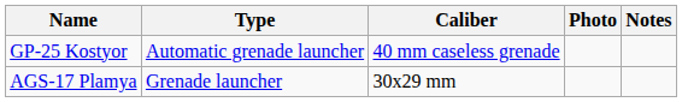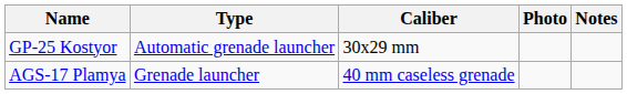 <table class="wikitable">
 <tr>
 <th>Name</th>
 <th>Type</th>
 <th>Caliber</th>
 <th>Photo</th>
 <th>Notes</th>
 </tr>
 <tr>
 <td><a href='#'>GP-25 Kostyor</a></td>
 <td><a href='#'>Automatic grenade launcher</a></td>
-<td><a href='#'>40 mm caseless grenade</a></td>
+<td>30x29 mm</td>
 <td></td>
 <td></td>
 </tr>
 <tr>
 <td><a href='#'>AGS-17 Plamya</a></td>
 <td><a href='#'>Grenade launcher</a></td>
-<td>30x29 mm</td>
+<td><a href='#'>40 mm caseless grenade</a></td>
 <td></td>
 <td></td>
 </tr>
 </table>
